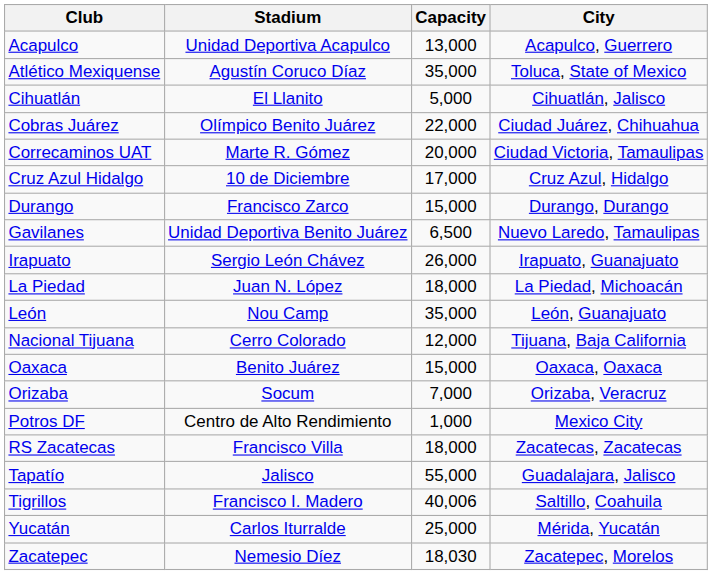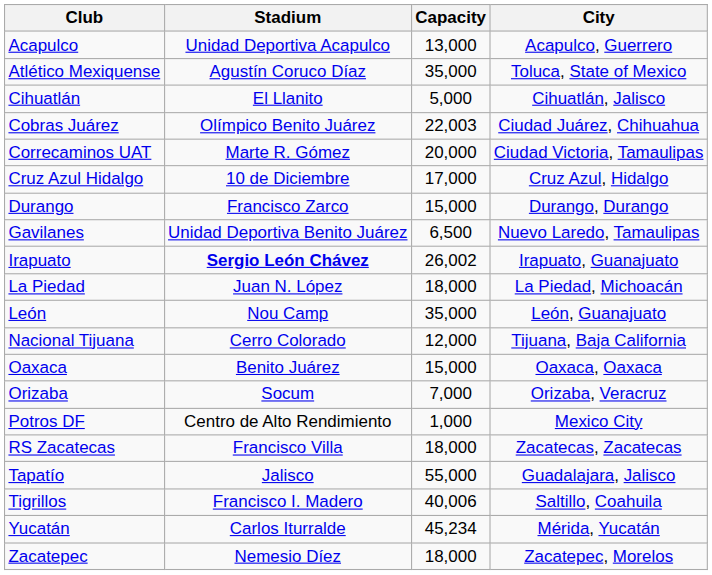 <table class="wikitable">
 <tr>
 <th align=center>Club</th>
 <th>Stadium</th>
 <th>Capacity</th>
 <th>City</th>
 </tr>
 <tr>
 <td><a href='#'>Acapulco</a></td>
 <td align="center"><a href='#'>Unidad Deportiva Acapulco</a></td>
 <td align="center">13,000</td>
 <td align="center"><a href='#'>Acapulco</a>, <a href='#'>Guerrero</a></td>
 </tr>
 <tr>
 <td><a href='#'>Atlético Mexiquense</a></td>
 <td align="center"><a href='#'>Agustín Coruco Díaz</a></td>
 <td align="center">35,000</td>
 <td align="center"><a href='#'>Toluca</a>, <a href='#'>State of Mexico</a></td>
 </tr>
 <tr>
 <td><a href='#'>Cihuatlán</a></td>
 <td align="center"><a href='#'>El Llanito</a></td>
 <td align="center">5,000</td>
 <td align="center"><a href='#'>Cihuatlán</a>, <a href='#'>Jalisco</a></td>
 </tr>
 <tr>
 <td><a href='#'>Cobras Juárez</a></td>
 <td align="center"><a href='#'>Olímpico Benito Juárez</a></td>
-<td align="center">22,000</td>
+<td align="center">22,003</td>
 <td align="center"><a href='#'>Ciudad Juárez</a>, <a href='#'>Chihuahua</a></td>
 </tr>
 <tr>
 <td><a href='#'>Correcaminos UAT</a></td>
 <td align="center"><a href='#'>Marte R. Gómez</a></td>
 <td align="center">20,000</td>
 <td align="center"><a href='#'>Ciudad Victoria</a>, <a href='#'>Tamaulipas</a></td>
 </tr>
 <tr>
 <td><a href='#'>Cruz Azul Hidalgo</a></td>
 <td align="center"><a href='#'>10 de Diciembre</a></td>
 <td align="center">17,000</td>
 <td align="center"><a href='#'>Cruz Azul</a>, <a href='#'>Hidalgo</a></td>
 </tr>
 <tr>
 <td><a href='#'>Durango</a></td>
 <td align="center"><a href='#'>Francisco Zarco</a></td>
 <td align="center">15,000</td>
 <td align="center"><a href='#'>Durango</a>, <a href='#'>Durango</a></td>
 </tr>
 <tr>
 <td><a href='#'>Gavilanes</a></td>
 <td align="center"><a href='#'>Unidad Deportiva Benito Juárez</a></td>
 <td align="center">6,500</td>
 <td align="center"><a href='#'>Nuevo Laredo</a>, <a href='#'>Tamaulipas</a></td>
 </tr>
 <tr>
 <td><a href='#'>Irapuato</a></td>
-<td align="center"><a href='#'>Sergio León Chávez</a></td>
-<td align="center">26,000</td>
+<td align="center"><strong><a href='#'>Sergio León Chávez</a></strong></td>
+<td align="center">26,002</td>
 <td align="center"><a href='#'>Irapuato</a>, <a href='#'>Guanajuato</a></td>
 </tr>
 <tr>
 <td><a href='#'>La Piedad</a></td>
 <td align="center"><a href='#'>Juan N. López</a></td>
 <td align="center">18,000</td>
 <td align="center"><a href='#'>La Piedad</a>, <a href='#'>Michoacán</a></td>
 </tr>
 <tr>
 <td><a href='#'>León</a></td>
 <td align="center"><a href='#'>Nou Camp</a></td>
 <td align="center">35,000</td>
 <td align="center"><a href='#'>León</a>, <a href='#'>Guanajuato</a></td>
 </tr>
 <tr>
 <td><a href='#'>Nacional Tijuana</a></td>
 <td align="center"><a href='#'>Cerro Colorado</a></td>
 <td align="center">12,000</td>
 <td align="center"><a href='#'>Tijuana</a>, <a href='#'>Baja California</a></td>
 </tr>
 <tr>
 <td><a href='#'>Oaxaca</a></td>
 <td align="center"><a href='#'>Benito Juárez</a></td>
 <td align="center">15,000</td>
 <td align="center"><a href='#'>Oaxaca</a>, <a href='#'>Oaxaca</a></td>
 </tr>
 <tr>
 <td><a href='#'>Orizaba</a></td>
 <td align="center"><a href='#'>Socum</a></td>
 <td align="center">7,000</td>
 <td align="center"><a href='#'>Orizaba</a>, <a href='#'>Veracruz</a></td>
 </tr>
 <tr>
 <td><a href='#'>Potros DF</a></td>
 <td align="center">Centro de Alto Rendimiento</td>
 <td align="center">1,000</td>
 <td align="center"><a href='#'>Mexico City</a></td>
 </tr>
 <tr>
 <td><a href='#'>RS Zacatecas</a></td>
 <td align="center"><a href='#'>Francisco Villa</a></td>
 <td align="center">18,000</td>
 <td align="center"><a href='#'>Zacatecas</a>, <a href='#'>Zacatecas</a></td>
 </tr>
 <tr>
 <td><a href='#'>Tapatío</a></td>
 <td align="center"><a href='#'>Jalisco</a></td>
 <td align="center">55,000</td>
 <td align="center"><a href='#'>Guadalajara</a>, <a href='#'>Jalisco</a></td>
 </tr>
 <tr>
 <td><a href='#'>Tigrillos</a></td>
 <td align="center"><a href='#'>Francisco I. Madero</a></td>
 <td align="center">40,006</td>
 <td align="center"><a href='#'>Saltillo</a>, <a href='#'>Coahuila</a></td>
 </tr>
 <tr>
 <td><a href='#'>Yucatán</a></td>
 <td align="center"><a href='#'>Carlos Iturralde</a></td>
-<td align="center">25,000</td>
+<td align="center">45,234</td>
 <td align="center"><a href='#'>Mérida</a>, <a href='#'>Yucatán</a></td>
 </tr>
 <tr>
 <td><a href='#'>Zacatepec</a></td>
 <td align="center"><a href='#'>Nemesio Díez</a></td>
-<td align="center">18,030</td>
+<td align="center">18,000</td>
 <td align="center"><a href='#'>Zacatepec</a>, <a href='#'>Morelos</a></td>
 </tr>
 </table>
